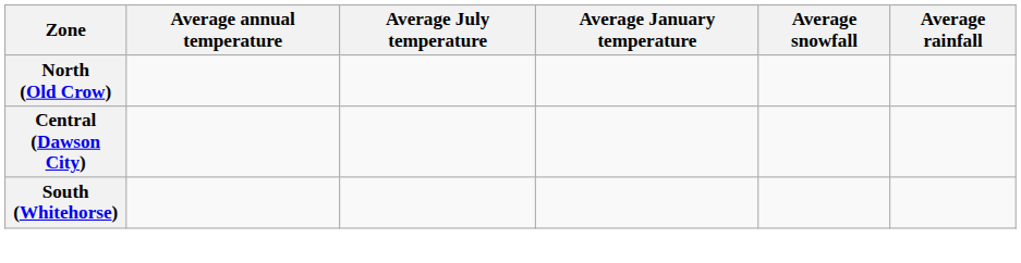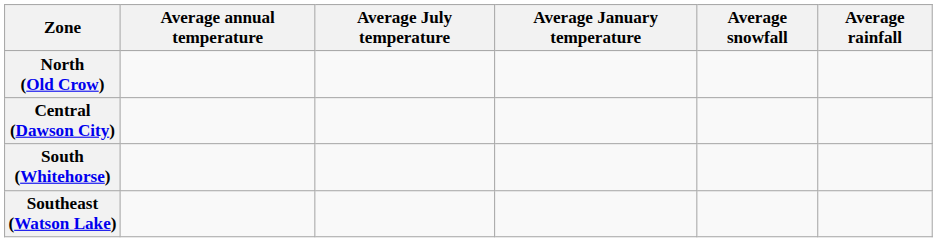 <table class="wikitable">
 <tr>
 <th>Zone</th>
 <th>Average annual temperature</th>
 <th>Average July temperature</th>
 <th>Average January temperature</th>
 <th>Average snowfall</th>
 <th>Average rainfall</th>
 </tr>
 <tr>
 <th>North<br>(<a href='#'>Old Crow</a>)</th>
 <td style="text-align:center;"></td>
 <td style="text-align:center;"></td>
 <td style="text-align:center;"></td>
 <td style="text-align:center;"></td>
 <td style="text-align:center;"></td>
 </tr>
 <tr>
 <th>Central<br>(<a href='#'>Dawson City</a>)</th>
 <td style="text-align:center;"></td>
 <td style="text-align:center;"></td>
 <td style="text-align:center;"></td>
 <td style="text-align:center;"></td>
 <td style="text-align:center;"></td>
 </tr>
 <tr>
 <th>South<br>(<a href='#'>Whitehorse</a>)</th>
 <td style="text-align:center;"></td>
 <td style="text-align:center;"></td>
 <td style="text-align:center;"></td>
 <td style="text-align:center;"></td>
 <td style="text-align:center;"></td>
 </tr>
+<tr>
+<th>Southeast<br>(<a href='#'>Watson Lake</a>)</th>
+<td style="text-align:center;"></td>
+<td style="text-align:center;"></td>
+<td style="text-align:center;"></td>
+<td style="text-align:center;"></td>
+<td style="text-align:center;"></td>
+</tr>
 </table>
